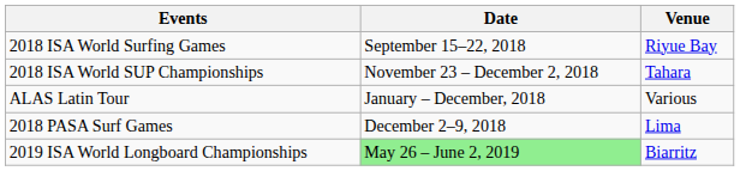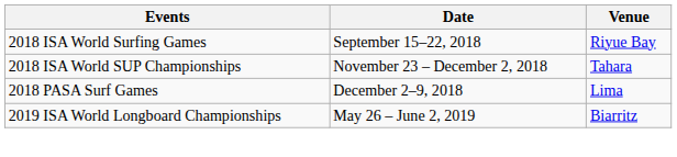 <table class="wikitable" width=690>
 <tr>
 <th>Events</th>
 <th>Date</th>
 <th>Venue</th>
 </tr>
 <tr>
 <td>2018 ISA World Surfing Games</td>
 <td>September 15–22, 2018</td>
 <td> <a href='#'>Riyue Bay</a></td>
 </tr>
 <tr>
 <td>2018 ISA World SUP Championships</td>
 <td>November 23 – December 2, 2018</td>
 <td> <a href='#'>Tahara</a></td>
 </tr>
 <tr>
-<td>ALAS Latin Tour</td>
-<td>January – December, 2018</td>
-<td>Various</td>
-</tr>
-<tr>
 <td>2018 PASA Surf Games</td>
 <td>December 2–9, 2018</td>
 <td> <a href='#'>Lima</a></td>
 </tr>
 <tr>
 <td>2019 ISA World Longboard Championships</td>
-<td style="background: lightgreen;">May 26 – June 2, 2019</td>
+<td>May 26 – June 2, 2019</td>
 <td> <a href='#'>Biarritz</a></td>
 </tr>
 </table>
